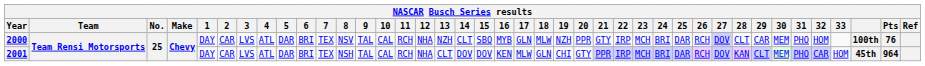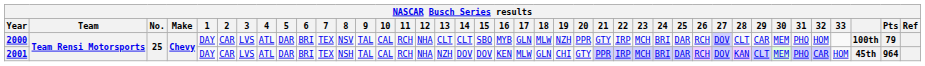 <table class="wikitable" style="text-align:center; font-size:75%">
 <tr>
 <th colspan=42><a href='#'>NASCAR</a> <a href='#'>Busch Series</a> results</th>
 </tr>
 <tr>
 <th>Year</th>
 <th>Team</th>
 <th>No.</th>
 <th>Make</th>
 <th>1</th>
 <th>2</th>
 <th>3</th>
 <th>4</th>
 <th>5</th>
 <th>6</th>
 <th>7</th>
 <th>8</th>
 <th>9</th>
 <th>10</th>
 <th>11</th>
 <th>12</th>
 <th>13</th>
 <th>14</th>
 <th>15</th>
 <th>16</th>
 <th>17</th>
 <th>18</th>
 <th>19</th>
 <th>20</th>
 <th>21</th>
 <th>22</th>
 <th>23</th>
 <th>24</th>
 <th>25</th>
 <th>26</th>
 <th>27</th>
 <th>28</th>
 <th>29</th>
 <th>30</th>
 <th>31</th>
 <th>32</th>
 <th>33</th>
 <th></th>
 <th>Pts</th>
 <th>Ref</th>
 </tr>
 <tr>
 <th><a href='#'>2000</a></th>
 <th rowspan=2><a href='#'>Team Rensi Motorsports</a></th>
 <th rowspan=2>25</th>
 <th rowspan=2><a href='#'>Chevy</a></th>
 <td><a href='#'>DAY</a></td>
 <td><a href='#'>CAR</a></td>
 <td><a href='#'>LVS</a></td>
 <td><a href='#'>ATL</a></td>
 <td><a href='#'>DAR</a></td>
 <td><a href='#'>BRI</a></td>
 <td><a href='#'>TEX</a></td>
 <td><a href='#'>NSV</a></td>
 <td><a href='#'>TAL</a></td>
 <td><a href='#'>CAL</a></td>
 <td><a href='#'>RCH</a></td>
 <td><a href='#'>NHA</a></td>
-<td><a href='#'>NZH</a></td>
+<td><a href='#'>CLT</a></td>
 <td><a href='#'>CLT</a></td>
 <td><a href='#'>SBO</a></td>
 <td><a href='#'>MYB</a></td>
 <td><a href='#'>GLN</a></td>
 <td><a href='#'>MLW</a></td>
 <td><a href='#'>NZH</a></td>
 <td><a href='#'>PPR</a></td>
 <td><a href='#'>GTY</a></td>
 <td><a href='#'>IRP</a></td>
 <td><a href='#'>MCH</a></td>
 <td><a href='#'>BRI</a></td>
 <td><a href='#'>DAR</a></td>
 <td><a href='#'>RCH</a></td>
 <td style="background:#CFCFFF;"><a href='#'>DOV</a><br></td>
 <td><a href='#'>CLT</a></td>
 <td><a href='#'>CAR</a></td>
 <td><a href='#'>MEM</a></td>
 <td><a href='#'>PHO</a></td>
 <td><a href='#'>HOM</a></td>
 <td></td>
 <th>100th</th>
-<th>76</th>
+<th>79</th>
 <th></th>
 </tr>
 <tr>
 <th><a href='#'>2001</a></th>
 <td><a href='#'>DAY</a></td>
 <td><a href='#'>CAR</a></td>
 <td><a href='#'>LVS</a></td>
 <td><a href='#'>ATL</a></td>
 <td><a href='#'>DAR</a></td>
 <td><a href='#'>BRI</a></td>
 <td><a href='#'>TEX</a></td>
 <td><a href='#'>NSH</a></td>
 <td><a href='#'>TAL</a></td>
 <td><a href='#'>CAL</a></td>
 <td><a href='#'>RCH</a></td>
 <td><a href='#'>NHA</a></td>
-<td><a href='#'>CLT</a></td>
+<td><a href='#'>NZH</a></td>
 <td><a href='#'>DOV</a></td>
 <td><a href='#'>DOV</a></td>
 <td><a href='#'>KEN</a></td>
 <td><a href='#'>MLW</a></td>
 <td><a href='#'>GLN</a></td>
 <td><a href='#'>CHI</a></td>
 <td><a href='#'>GTY</a></td>
 <td style="background:#CFCFFF;"><a href='#'>PPR</a><br></td>
 <td style="background:#CFCFFF;"><a href='#'>IRP</a><br></td>
 <td style="background:#CFCFFF;"><a href='#'>MCH</a><br></td>
 <td style="background:#CFCFFF;"><a href='#'>BRI</a><br></td>
 <td style="background:#CFCFFF;"><a href='#'>DAR</a><br></td>
 <td style="background:#EFCFFF;"><a href='#'>RCH</a><br></td>
 <td style="background:#CFCFFF;"><a href='#'>DOV</a><br></td>
 <td style="background:#EFCFFF;"><a href='#'>KAN</a><br></td>
 <td style="background:#CFCFFF;"><a href='#'>CLT</a><br></td>
 <td style="background:#DFFFDF;"><a href='#'>MEM</a><br></td>
 <td style="background:#CFCFFF;"><a href='#'>PHO</a><br></td>
 <td style="background:#CFCFFF;"><a href='#'>CAR</a><br></td>
 <td><a href='#'>HOM</a></td>
 <th>45th</th>
 <th>964</th>
 <th></th>
 </tr>
 </table>
